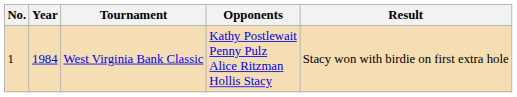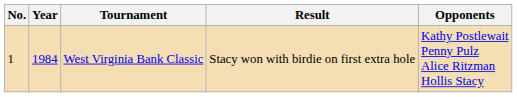 <table class="wikitable" style="font-size:95%;">
 <tr>
 <th>No.</th>
 <th>Year</th>
 <th>Tournament</th>
+<th>Result</th>
 <th>Opponents</th>
-<th>Result</th>
 </tr>
 <tr style="background:#F5DEB3;">
 <td>1</td>
 <td><a href='#'>1984</a></td>
 <td><a href='#'>West Virginia Bank Classic</a></td>
+<td>Stacy won with birdie on first extra hole</td>
 <td> <a href='#'>Kathy Postlewait</a><br> <a href='#'>Penny Pulz</a><br> <a href='#'>Alice Ritzman</a><br> <a href='#'>Hollis Stacy</a></td>
-<td>Stacy won with birdie on first extra hole</td>
 </tr>
 </table>
